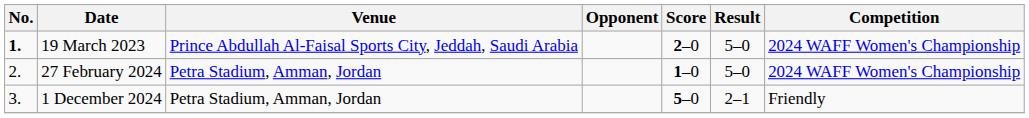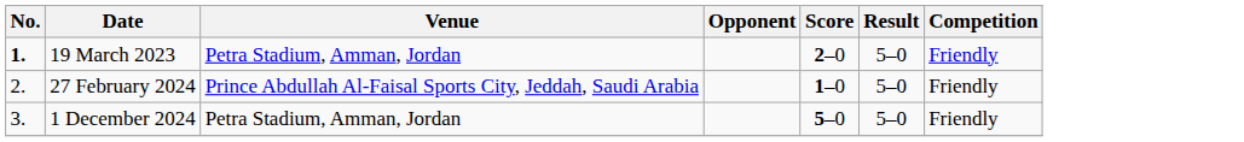 <table class="wikitable">
 <tr>
 <th>No.</th>
 <th>Date</th>
 <th>Venue</th>
 <th>Opponent</th>
 <th>Score</th>
 <th>Result</th>
 <th>Competition</th>
 </tr>
 <tr>
 <td><strong>1.</strong></td>
 <td>19 March 2023</td>
-<td><a href='#'>Prince Abdullah Al-Faisal Sports City</a>, <a href='#'>Jeddah</a>, <a href='#'>Saudi Arabia</a></td>
+<td><a href='#'>Petra Stadium</a>, <a href='#'>Amman</a>, <a href='#'>Jordan</a></td>
 <td></td>
 <td align=center><strong>2</strong>–0</td>
 <td align=center>5–0</td>
-<td><a href='#'>2024 WAFF Women's Championship</a></td>
+<td><a href='#'>Friendly</a></td>
 </tr>
 <tr>
 <td>2.</td>
 <td>27 February 2024</td>
-<td><a href='#'>Petra Stadium</a>, <a href='#'>Amman</a>, <a href='#'>Jordan</a></td>
+<td><a href='#'>Prince Abdullah Al-Faisal Sports City</a>, <a href='#'>Jeddah</a>, <a href='#'>Saudi Arabia</a></td>
 <td></td>
 <td align=center><strong>1</strong>–0</td>
 <td align=center>5–0</td>
-<td><a href='#'>2024 WAFF Women's Championship</a></td>
+<td>Friendly</td>
 </tr>
 <tr>
 <td>3.</td>
 <td>1 December 2024</td>
 <td>Petra Stadium, Amman, Jordan</td>
 <td></td>
 <td align=center><strong>5</strong>–0</td>
-<td align=center>2–1</td>
+<td align=center>5–0</td>
 <td>Friendly</td>
 </tr>
 <tr>
 </tr>
 </table>
